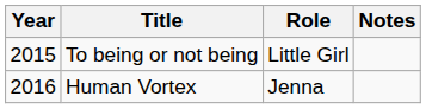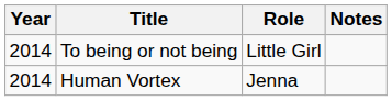 <table class="wikitable">
 <tr>
 <th>Year</th>
 <th>Title</th>
 <th>Role</th>
 <th>Notes</th>
 </tr>
 <tr>
-<td>2015</td>
+<td>2014</td>
 <td>To being or not being</td>
 <td>Little Girl</td>
 <td></td>
 </tr>
 <tr>
-<td>2016</td>
+<td>2014</td>
 <td>Human Vortex</td>
 <td>Jenna</td>
 <td></td>
 </tr>
 </table>
